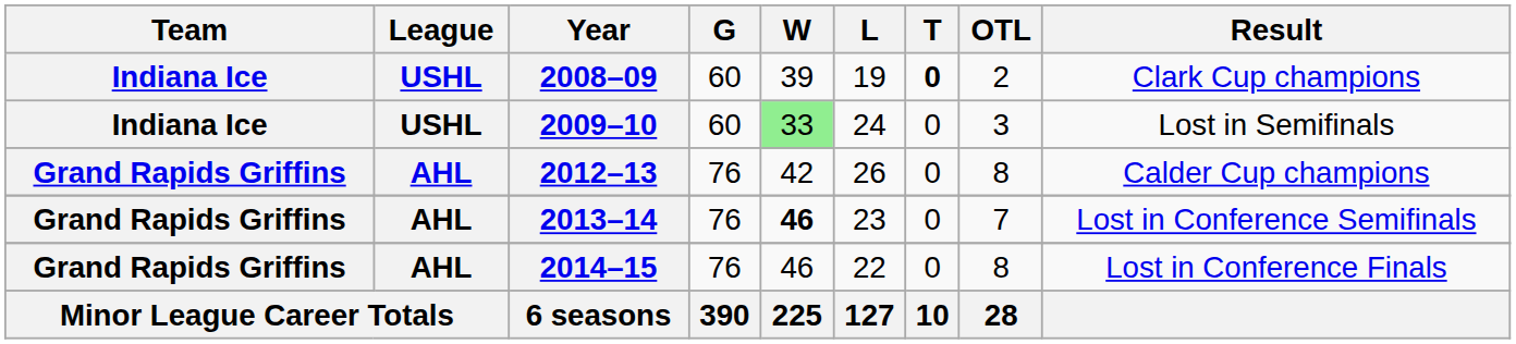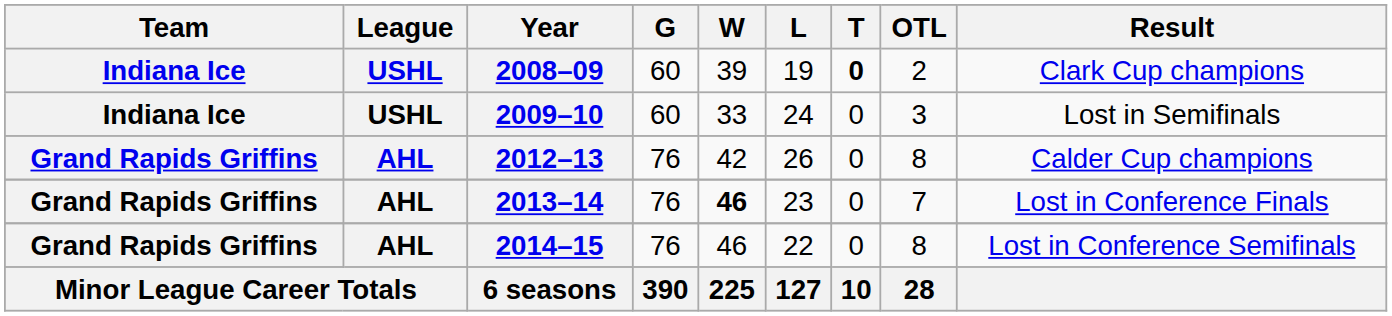 <table class="wikitable" style="font-size: 95%; text-align:center; width:50em;">
 <tr>
 <th>Team</th>
 <th>League</th>
 <th>Year</th>
 <th>G</th>
 <th>W</th>
 <th>L</th>
 <th>T</th>
 <th>OTL</th>
 <th>Result</th>
 </tr>
 <tr>
 <th><a href='#'>Indiana Ice</a></th>
 <th><a href='#'>USHL</a></th>
 <th><a href='#'>2008–09</a></th>
 <td>60</td>
 <td>39</td>
 <td>19</td>
 <td><strong>0</strong></td>
 <td>2</td>
 <td><a href='#'>Clark Cup champions</a></td>
 </tr>
 <tr>
 <th>Indiana Ice</th>
 <th>USHL</th>
 <th><a href='#'>2009–10</a></th>
 <td>60</td>
-<td style="background: lightgreen;">33</td>
+<td>33</td>
 <td>24</td>
 <td>0</td>
 <td>3</td>
 <td>Lost in Semifinals</td>
 </tr>
 <tr>
 <th><a href='#'>Grand Rapids Griffins</a></th>
 <th><a href='#'>AHL</a></th>
 <th><a href='#'>2012–13</a></th>
 <td>76</td>
 <td>42</td>
 <td>26</td>
 <td>0</td>
 <td>8</td>
 <td><a href='#'>Calder Cup champions</a></td>
 </tr>
 <tr>
 </tr>
 <tr>
 <th>Grand Rapids Griffins</th>
 <th>AHL</th>
 <th><a href='#'>2013–14</a></th>
 <td>76</td>
 <td><strong>46</strong></td>
 <td>23</td>
 <td>0</td>
 <td>7</td>
-<td><a href='#'>Lost in Conference Semifinals</a></td>
+<td><a href='#'>Lost in Conference Finals</a></td>
 </tr>
 <tr>
 </tr>
 <tr>
 <th>Grand Rapids Griffins</th>
 <th>AHL</th>
 <th><a href='#'>2014–15</a></th>
 <td>76</td>
 <td>46</td>
 <td>22</td>
 <td>0</td>
 <td>8</td>
-<td><a href='#'>Lost in Conference Finals</a></td>
+<td><a href='#'>Lost in Conference Semifinals</a></td>
 </tr>
 <tr>
 <th colspan=2>Minor League Career Totals</th>
 <th>6 seasons</th>
 <th>390</th>
 <th>225</th>
 <th>127</th>
 <th>10</th>
 <th>28</th>
 <th colspan=3></th>
 </tr>
 </table>
